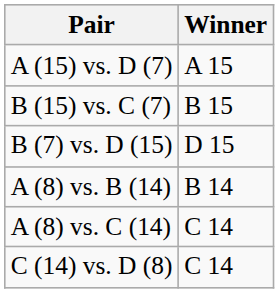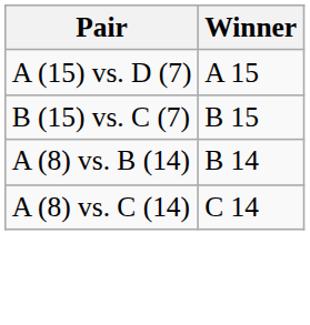 <table class="wikitable">
 <tr>
 <th>Pair</th>
 <th>Winner</th>
 </tr>
 <tr>
 <td>A (15) vs. D (7)</td>
 <td>A 15</td>
 </tr>
 <tr>
 <td>B (15) vs. C (7)</td>
 <td>B 15</td>
 </tr>
 <tr>
-<td>B (7) vs. D (15)</td>
-<td>D 15</td>
-</tr>
-<tr>
 <td>A (8) vs. B (14)</td>
 <td>B 14</td>
 </tr>
 <tr>
 <td>A (8) vs. C (14)</td>
 <td>C 14</td>
 </tr>
-<tr>
-<td>C (14) vs. D (8)</td>
-<td>C 14</td>
-</tr>
 </table>
